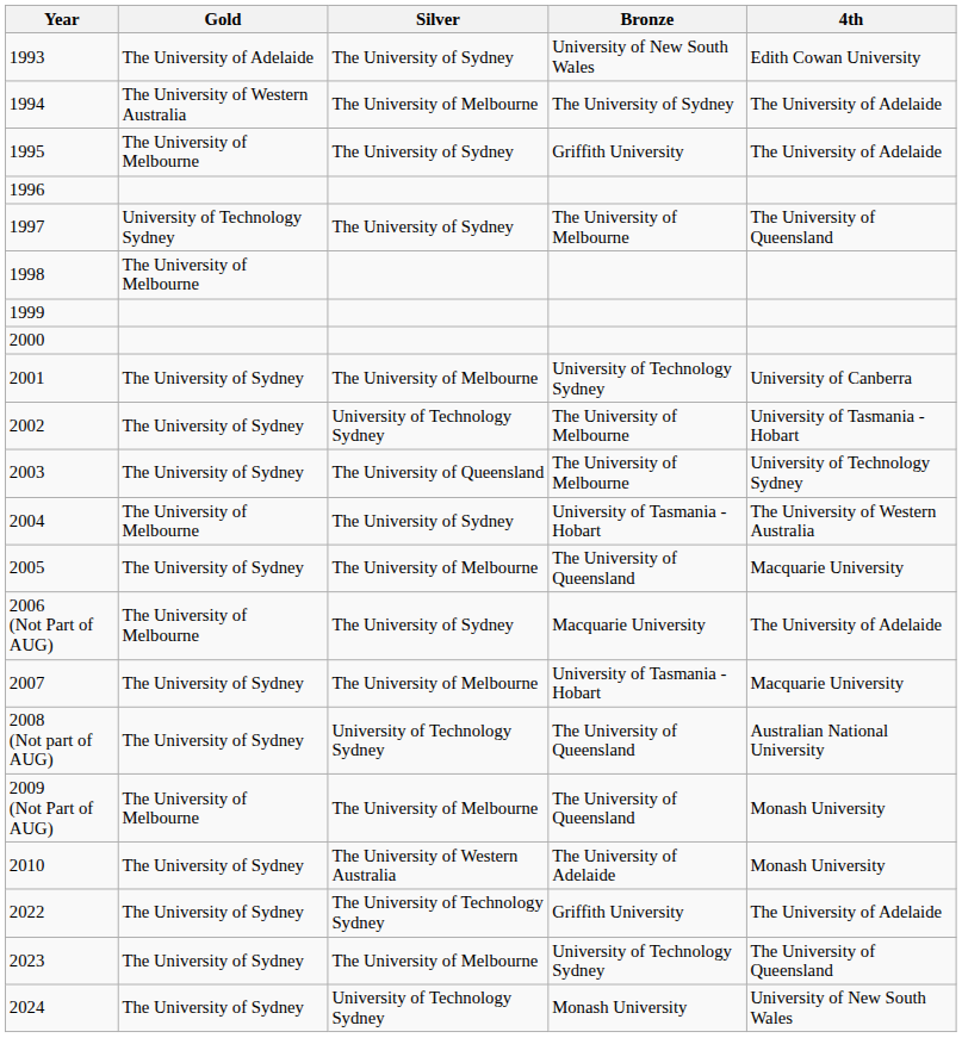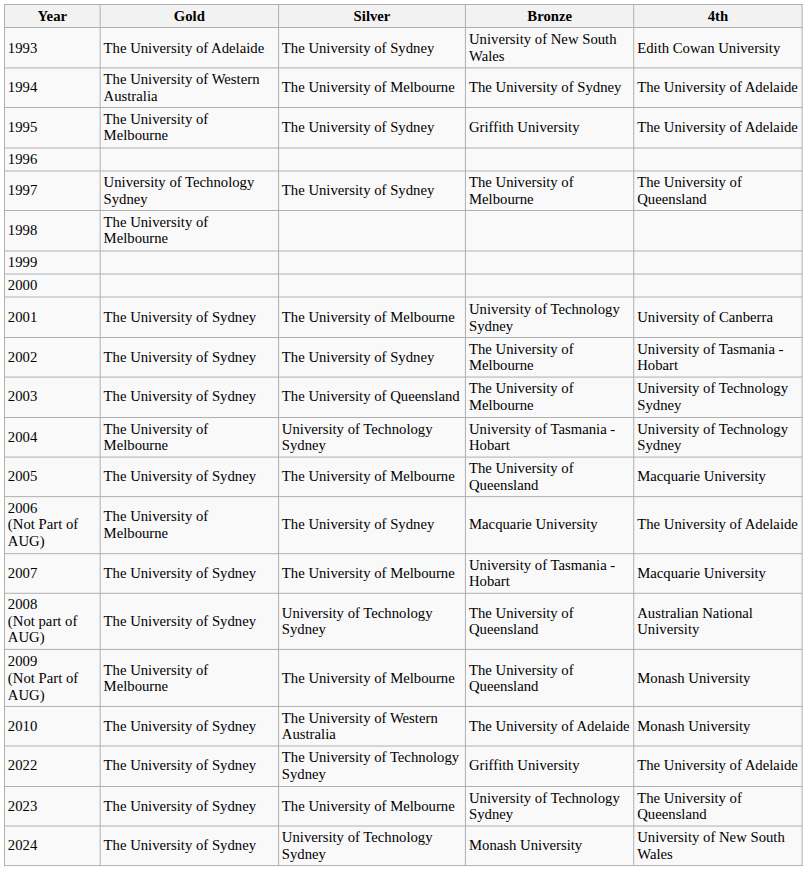 <table class="wikitable">
 <tr>
 <th>Year</th>
 <th>Gold</th>
 <th>Silver</th>
 <th>Bronze</th>
 <th>4th</th>
 </tr>
 <tr>
 <td>1993</td>
 <td>The University of Adelaide</td>
 <td>The University of Sydney</td>
 <td>University of New South Wales</td>
 <td>Edith Cowan University</td>
 </tr>
 <tr>
 <td>1994</td>
 <td>The University of Western Australia</td>
 <td>The University of Melbourne</td>
 <td>The University of Sydney</td>
 <td>The University of Adelaide</td>
 </tr>
 <tr>
 <td>1995</td>
 <td>The University of Melbourne</td>
 <td>The University of Sydney</td>
 <td>Griffith University</td>
 <td>The University of Adelaide</td>
 </tr>
 <tr>
 <td>1996</td>
 <td></td>
 <td></td>
 <td></td>
 <td></td>
 </tr>
 <tr>
 <td>1997</td>
 <td>University of Technology Sydney</td>
 <td>The University of Sydney</td>
 <td>The University of Melbourne</td>
 <td>The University of Queensland</td>
 </tr>
 <tr>
 <td>1998</td>
 <td>The University of Melbourne</td>
 <td></td>
 <td></td>
 <td></td>
 </tr>
 <tr>
 <td>1999</td>
 <td></td>
 <td></td>
 <td></td>
 <td></td>
 </tr>
 <tr>
 <td>2000</td>
 <td></td>
 <td></td>
 <td></td>
 <td></td>
 </tr>
 <tr>
 <td>2001</td>
 <td>The University of Sydney</td>
 <td>The University of Melbourne</td>
 <td>University of Technology Sydney</td>
 <td>University of Canberra</td>
 </tr>
 <tr>
 <td>2002</td>
 <td>The University of Sydney</td>
-<td>University of Technology Sydney</td>
+<td>The University of Sydney</td>
 <td>The University of Melbourne</td>
 <td>University of Tasmania - Hobart</td>
 </tr>
 <tr>
 <td>2003</td>
 <td>The University of Sydney</td>
 <td>The University of Queensland</td>
 <td>The University of Melbourne</td>
 <td>University of Technology Sydney</td>
 </tr>
 <tr>
 <td>2004</td>
 <td>The University of Melbourne</td>
-<td>The University of Sydney</td>
+<td>University of Technology Sydney</td>
 <td>University of Tasmania - Hobart</td>
-<td>The University of Western Australia</td>
+<td>University of Technology Sydney</td>
 </tr>
 <tr>
 <td>2005</td>
 <td>The University of Sydney</td>
 <td>The University of Melbourne</td>
 <td>The University of Queensland</td>
 <td>Macquarie University</td>
 </tr>
 <tr>
 <td>2006<br>(Not Part of AUG)</td>
 <td>The University of Melbourne</td>
 <td>The University of Sydney</td>
 <td>Macquarie University</td>
 <td>The University of Adelaide</td>
 </tr>
 <tr>
 <td>2007</td>
 <td>The University of Sydney</td>
 <td>The University of Melbourne</td>
 <td>University of Tasmania - Hobart</td>
 <td>Macquarie University</td>
 </tr>
 <tr>
 <td>2008 <br>(Not part of AUG)</td>
 <td>The University of Sydney</td>
 <td>University of Technology Sydney</td>
 <td>The University of Queensland</td>
 <td>Australian National University</td>
 </tr>
 <tr>
 <td>2009<br>(Not Part of AUG)</td>
 <td>The University of Melbourne</td>
 <td>The University of Melbourne</td>
 <td>The University of Queensland</td>
 <td>Monash University</td>
 </tr>
 <tr>
 <td>2010</td>
 <td>The University of Sydney</td>
 <td>The University of Western Australia</td>
 <td>The University of Adelaide</td>
 <td>Monash University</td>
 </tr>
 <tr>
 <td>2022</td>
 <td>The University of Sydney</td>
 <td>The University of Technology Sydney</td>
 <td>Griffith University</td>
 <td>The University of Adelaide</td>
 </tr>
 <tr>
 <td>2023</td>
 <td>The University of Sydney</td>
 <td>The University of Melbourne</td>
 <td>University of Technology Sydney</td>
 <td>The University of Queensland</td>
 </tr>
 <tr>
 <td>2024</td>
 <td>The University of Sydney</td>
 <td>University of Technology Sydney</td>
 <td>Monash University</td>
 <td>University of New South Wales</td>
 </tr>
 </table>
